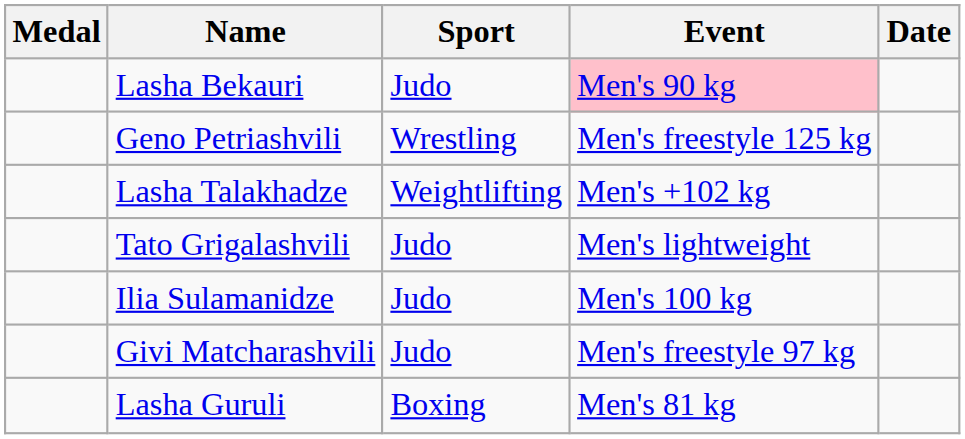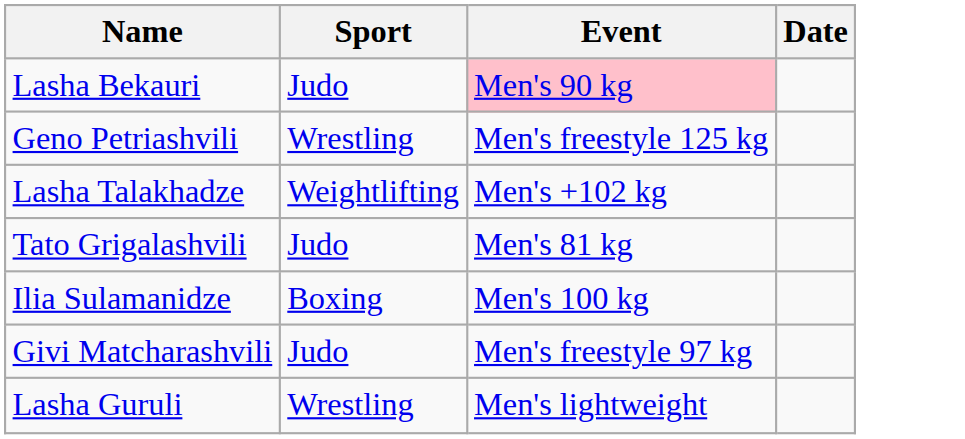 <table class="wikitable sortable" style="font-size: 95%;">
 <tr>
-<th>Medal</th>
 <th>Name</th>
 <th>Sport</th>
 <th>Event</th>
 <th>Date</th>
 </tr>
 <tr>
-<td></td>
 <td><a href='#'>Lasha Bekauri</a></td>
 <td><a href='#'>Judo</a></td>
 <td style="background: pink;"><a href='#'>Men's 90 kg</a></td>
 <td></td>
 </tr>
 <tr>
-<td></td>
 <td><a href='#'>Geno Petriashvili</a></td>
 <td><a href='#'>Wrestling</a></td>
 <td><a href='#'>Men's freestyle 125 kg</a></td>
 <td></td>
 </tr>
 <tr>
-<td></td>
 <td><a href='#'>Lasha Talakhadze</a></td>
 <td><a href='#'>Weightlifting</a></td>
 <td><a href='#'>Men's +102 kg</a></td>
 <td></td>
 </tr>
 <tr>
-<td></td>
 <td><a href='#'>Tato Grigalashvili</a></td>
 <td><a href='#'>Judo</a></td>
-<td><a href='#'>Men's lightweight</a></td>
+<td><a href='#'>Men's 81 kg</a></td>
 <td></td>
 </tr>
 <tr>
-<td></td>
 <td><a href='#'>Ilia Sulamanidze</a></td>
-<td><a href='#'>Judo</a></td>
+<td><a href='#'>Boxing</a></td>
 <td><a href='#'>Men's 100 kg</a></td>
 <td></td>
 </tr>
 <tr>
-<td></td>
 <td><a href='#'>Givi Matcharashvili</a></td>
 <td><a href='#'>Judo</a></td>
 <td><a href='#'>Men's freestyle 97 kg</a></td>
 <td></td>
 </tr>
 <tr>
-<td></td>
 <td><a href='#'>Lasha Guruli</a></td>
-<td><a href='#'>Boxing</a></td>
-<td><a href='#'>Men's 81 kg</a></td>
+<td><a href='#'>Wrestling</a></td>
+<td><a href='#'>Men's lightweight</a></td>
 <td></td>
 </tr>
 </table>
